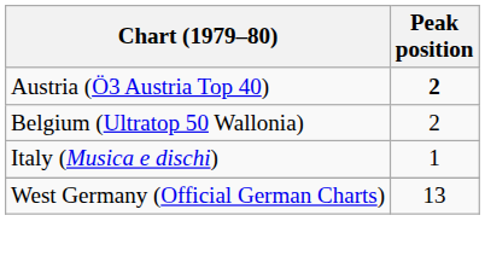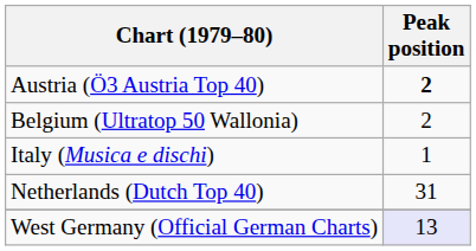 <table class="wikitable sortable">
 <tr>
 <th align="left">Chart (1979–80)</th>
 <th align="left">Peak<br>position</th>
 </tr>
 <tr>
 <td align="left">Austria (<a href='#'>Ö3 Austria Top 40</a>)</td>
 <td align="center"><strong>2</strong></td>
 </tr>
 <tr>
 <td align="left">Belgium (<a href='#'>Ultratop 50</a> Wallonia)</td>
 <td align="center">2</td>
 </tr>
 <tr>
 <td align="left">Italy (<em><a href='#'>Musica e dischi</a></em>)</td>
 <td align="center">1</td>
 </tr>
 <tr>
+<td align="left">Netherlands (<a href='#'>Dutch Top 40</a>)</td>
+<td align="center">31</td>
+</tr>
+<tr>
 </tr>
 <tr>
 <td align="left">West Germany (<a href='#'>Official German Charts</a>)</td>
-<td align="center">13</td>
+<td align="center" style="background: lavender;">13</td>
 </tr>
 </table>
